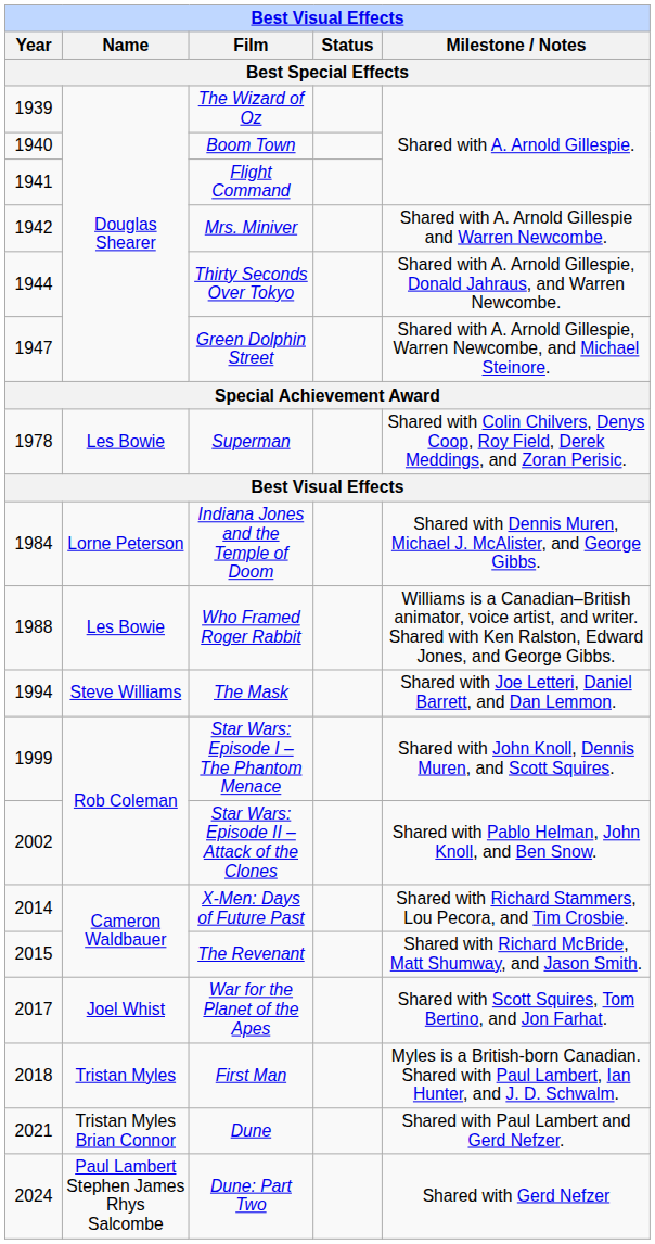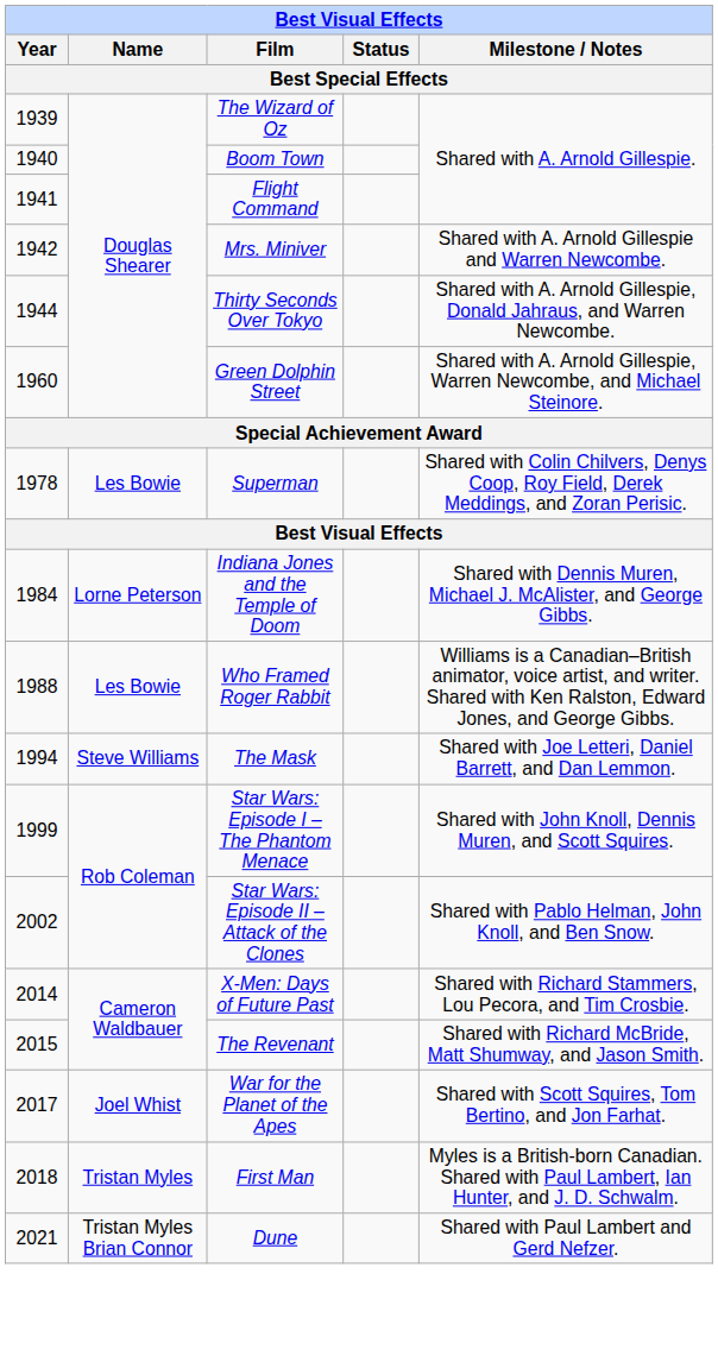 <table class="wikitable" style="text-align: center">
 <tr style="background:#bfd7ff;">
 <td colspan="5" style="text-align:center;"><strong><a href='#'>Best Visual Effects</a></strong></td>
 </tr>
 <tr style="background:#ebf5ff;">
 <th style="width:075px;">Year</th>
 <th style="width:200px;">Name</th>
 <th style="width:200px;">Film</th>
 <th style="width:080px;">Status</th>
 <th style="width:650px;">Milestone / Notes</th>
 </tr>
 <tr>
 <th colspan="5">Best Special Effects </th>
 </tr>
 <tr>
 <td>1939</td>
 <td rowspan="6"><a href='#'>Douglas Shearer</a></td>
 <td><em><a href='#'>The Wizard of Oz</a></em></td>
 <td></td>
 <td rowspan="3">Shared with <a href='#'>A. Arnold Gillespie</a>.</td>
 </tr>
 <tr>
 <td>1940</td>
 <td><em><a href='#'>Boom Town</a></em></td>
 <td></td>
 </tr>
 <tr>
 <td>1941</td>
 <td><em><a href='#'>Flight Command</a></em></td>
 <td></td>
 </tr>
 <tr>
 <td>1942</td>
 <td><em><a href='#'>Mrs. Miniver</a></em></td>
 <td></td>
 <td>Shared with A. Arnold Gillespie and <a href='#'>Warren Newcombe</a>.</td>
 </tr>
 <tr>
 <td>1944</td>
 <td><em><a href='#'>Thirty Seconds Over Tokyo</a></em></td>
 <td></td>
 <td>Shared with A. Arnold Gillespie, <a href='#'>Donald Jahraus</a>, and Warren Newcombe.</td>
 </tr>
 <tr>
-<td>1947</td>
+<td>1960</td>
 <td><em><a href='#'>Green Dolphin Street</a></em></td>
 <td></td>
 <td>Shared with A. Arnold Gillespie, Warren Newcombe, and <a href='#'>Michael Steinore</a>.</td>
 </tr>
 <tr>
 <th colspan="5">Special Achievement Award </th>
 </tr>
 <tr>
 <td>1978</td>
 <td><a href='#'>Les Bowie</a></td>
 <td><em><a href='#'>Superman</a></em></td>
 <td></td>
 <td>Shared with <a href='#'>Colin Chilvers</a>, <a href='#'>Denys Coop</a>, <a href='#'>Roy Field</a>, <a href='#'>Derek Meddings</a>, and <a href='#'>Zoran Perisic</a>.</td>
 </tr>
 <tr>
 <th colspan="5">Best Visual Effects</th>
 </tr>
 <tr>
 <td>1984</td>
 <td><a href='#'>Lorne Peterson</a></td>
 <td><em><a href='#'>Indiana Jones and the Temple of Doom</a></em></td>
 <td></td>
 <td>Shared with <a href='#'>Dennis Muren</a>, <a href='#'>Michael J. McAlister</a>, and <a href='#'>George Gibbs</a>.</td>
 </tr>
 <tr>
 <td>1988</td>
 <td><a href='#'>Les Bowie</a></td>
 <td><em><a href='#'>Who Framed Roger Rabbit</a></em></td>
 <td></td>
 <td>Williams is a Canadian–British animator, voice artist, and writer.<br>Shared with Ken Ralston, Edward Jones, and George Gibbs.</td>
 </tr>
 <tr>
 <td>1994</td>
 <td><a href='#'>Steve Williams</a></td>
 <td><em><a href='#'>The Mask</a></em></td>
 <td></td>
 <td>Shared with <a href='#'>Joe Letteri</a>, <a href='#'>Daniel Barrett</a>, and <a href='#'>Dan Lemmon</a>.</td>
 </tr>
 <tr>
 <td>1999</td>
 <td rowspan="2"><a href='#'>Rob Coleman</a></td>
 <td><em><a href='#'>Star Wars: Episode I – The Phantom Menace</a></em></td>
 <td></td>
 <td>Shared with <a href='#'>John Knoll</a>, <a href='#'>Dennis Muren</a>, and <a href='#'>Scott Squires</a>.</td>
 </tr>
 <tr>
 <td>2002</td>
 <td><em><a href='#'>Star Wars: Episode II – Attack of the Clones</a></em></td>
 <td></td>
 <td>Shared with <a href='#'>Pablo Helman</a>, <a href='#'>John Knoll</a>, and <a href='#'>Ben Snow</a>.</td>
 </tr>
 <tr>
 <td>2014</td>
 <td rowspan="2"><a href='#'>Cameron Waldbauer</a></td>
 <td><em><a href='#'>X-Men: Days of Future Past</a></em></td>
 <td></td>
 <td>Shared with <a href='#'>Richard Stammers</a>, Lou Pecora, and <a href='#'>Tim Crosbie</a>.</td>
 </tr>
 <tr>
 <td>2015</td>
 <td><a href='#'><em>The Revenant</em></a></td>
 <td></td>
 <td>Shared with <a href='#'>Richard McBride</a>, <a href='#'>Matt Shumway</a>, and <a href='#'>Jason Smith</a>.</td>
 </tr>
 <tr>
 <td>2017</td>
 <td><a href='#'>Joel Whist</a></td>
 <td><em><a href='#'>War for the Planet of the Apes</a></em></td>
 <td></td>
 <td>Shared with <a href='#'>Scott Squires</a>, <a href='#'>Tom Bertino</a>, and <a href='#'>Jon Farhat</a>.</td>
 </tr>
 <tr>
 <td>2018</td>
 <td><a href='#'>Tristan Myles</a></td>
 <td><em><a href='#'>First Man</a></em></td>
 <td></td>
 <td>Myles is a British-born Canadian.<br>Shared with <a href='#'>Paul Lambert</a>, <a href='#'>Ian Hunter</a>, and <a href='#'>J. D. Schwalm</a>.</td>
 </tr>
 <tr>
 <td>2021</td>
 <td>Tristan Myles<br><a href='#'>Brian Connor</a></td>
 <td><em><a href='#'>Dune</a></em></td>
 <td></td>
 <td>Shared with Paul Lambert and <a href='#'>Gerd Nefzer</a>.</td>
 </tr>
-<tr>
-<td>2024</td>
-<td><a href='#'>Paul Lambert</a><br>Stephen James<br>Rhys Salcombe</td>
-<td><em><a href='#'>Dune: Part Two</a></em></td>
-<td></td>
-<td>Shared with <a href='#'>Gerd Nefzer</a></td>
-</tr>
 </table>
